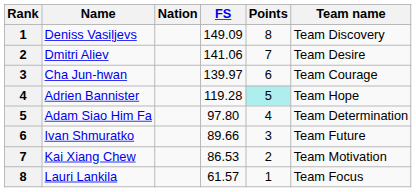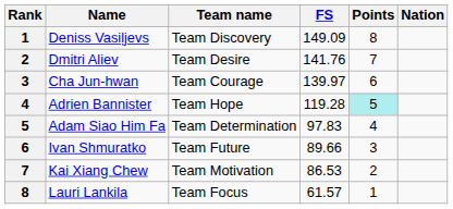 <table class="wikitable sortable">
 <tr>
 <th>Rank</th>
 <th>Name</th>
-<th>Nation</th>
+<th>Team name</th>
 <th><a href='#'>FS</a></th>
 <th>Points</th>
-<th>Team name</th>
+<th>Nation</th>
 </tr>
 <tr>
 <th>1</th>
 <td><a href='#'>Deniss Vasiļjevs</a></td>
-<td></td>
+<td>Team Discovery</td>
 <td align="center">149.09</td>
 <td align="center">8</td>
-<td>Team Discovery</td>
+<td></td>
 </tr>
 <tr>
 <th>2</th>
 <td><a href='#'>Dmitri Aliev</a></td>
+<td>Team Desire</td>
+<td align="center">141.76</td>
+<td align="center">7</td>
 <td></td>
-<td align="center">141.06</td>
-<td align="center">7</td>
-<td>Team Desire</td>
 </tr>
 <tr>
 <th>3</th>
 <td><a href='#'>Cha Jun-hwan</a></td>
-<td></td>
+<td>Team Courage</td>
 <td align="center">139.97</td>
 <td align="center">6</td>
-<td>Team Courage</td>
+<td></td>
 </tr>
 <tr>
 <th>4</th>
 <td><a href='#'>Adrien Bannister</a></td>
-<td></td>
+<td>Team Hope</td>
 <td align="center">119.28</td>
 <td align="center" style="background: paleturquoise;">5</td>
-<td>Team Hope</td>
+<td></td>
 </tr>
 <tr>
 <th>5</th>
 <td><a href='#'>Adam Siao Him Fa</a></td>
+<td>Team Determination</td>
+<td align="center">97.83</td>
+<td align="center">4</td>
 <td></td>
-<td align="center">97.80</td>
-<td align="center">4</td>
-<td>Team Determination</td>
 </tr>
 <tr>
 <th>6</th>
 <td><a href='#'>Ivan Shmuratko</a></td>
-<td></td>
+<td>Team Future</td>
 <td align="center">89.66</td>
 <td align="center">3</td>
-<td>Team Future</td>
+<td></td>
 </tr>
 <tr>
 <th>7</th>
 <td><a href='#'>Kai Xiang Chew</a></td>
-<td></td>
+<td>Team Motivation</td>
 <td align="center">86.53</td>
 <td align="center">2</td>
-<td>Team Motivation</td>
+<td></td>
 </tr>
 <tr>
 <th>8</th>
 <td><a href='#'>Lauri Lankila</a></td>
-<td></td>
+<td>Team Focus</td>
 <td align="center">61.57</td>
 <td align="center">1</td>
-<td>Team Focus</td>
+<td></td>
 </tr>
 </table>
